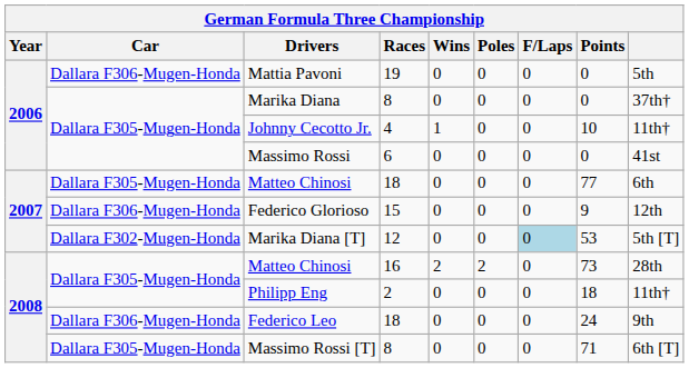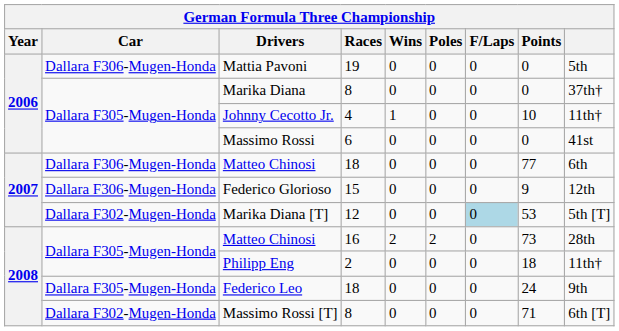 <table class="wikitable" style="font-size:85%">
 <tr>
 <th colspan="9" align="center"><a href='#'>German Formula Three Championship</a></th>
 </tr>
 <tr>
 <th>Year</th>
 <th>Car</th>
 <th>Drivers</th>
 <th>Races</th>
 <th>Wins</th>
 <th>Poles</th>
 <th>F/Laps</th>
 <th>Points</th>
 <th></th>
 </tr>
 <tr>
 <th rowspan=4><a href='#'>2006</a></th>
 <td><a href='#'>Dallara F306</a>-<a href='#'>Mugen-Honda</a></td>
 <td> Mattia Pavoni</td>
 <td>19</td>
 <td>0</td>
 <td>0</td>
 <td>0</td>
 <td>0</td>
 <td>5th</td>
 </tr>
 <tr>
 <td rowspan=3><a href='#'>Dallara F305</a>-<a href='#'>Mugen-Honda</a></td>
 <td> Marika Diana</td>
 <td>8</td>
 <td>0</td>
 <td>0</td>
 <td>0</td>
 <td>0</td>
 <td>37th†</td>
 </tr>
 <tr>
 <td> <a href='#'>Johnny Cecotto Jr.</a></td>
 <td>4</td>
 <td>1</td>
 <td>0</td>
 <td>0</td>
 <td>10</td>
 <td>11th†</td>
 </tr>
 <tr>
 <td> Massimo Rossi</td>
 <td>6</td>
 <td>0</td>
 <td>0</td>
 <td>0</td>
 <td>0</td>
 <td>41st</td>
 </tr>
 <tr>
 <th rowspan=3><a href='#'>2007</a></th>
-<td><a href='#'>Dallara F305</a>-<a href='#'>Mugen-Honda</a></td>
+<td><a href='#'>Dallara F306</a>-<a href='#'>Mugen-Honda</a></td>
 <td> <a href='#'>Matteo Chinosi</a></td>
 <td>18</td>
 <td>0</td>
 <td>0</td>
 <td>0</td>
 <td>77</td>
 <td>6th</td>
 </tr>
 <tr>
 <td><a href='#'>Dallara F306</a>-<a href='#'>Mugen-Honda</a></td>
 <td> Federico Glorioso</td>
 <td>15</td>
 <td>0</td>
 <td>0</td>
 <td>0</td>
 <td>9</td>
 <td>12th</td>
 </tr>
 <tr>
 <td><a href='#'>Dallara F302</a>-<a href='#'>Mugen-Honda</a></td>
 <td> Marika Diana [T]</td>
 <td>12</td>
 <td>0</td>
 <td>0</td>
 <td style="background: lightblue;">0</td>
 <td>53</td>
 <td>5th [T]</td>
 </tr>
 <tr>
 <th rowspan=4><a href='#'>2008</a></th>
 <td rowspan=2><a href='#'>Dallara F305</a>-<a href='#'>Mugen-Honda</a></td>
 <td> <a href='#'>Matteo Chinosi</a></td>
 <td>16</td>
 <td>2</td>
 <td>2</td>
 <td>0</td>
 <td>73</td>
 <td>28th</td>
 </tr>
 <tr>
 <td> <a href='#'>Philipp Eng</a></td>
 <td>2</td>
 <td>0</td>
 <td>0</td>
 <td>0</td>
 <td>18</td>
 <td>11th†</td>
 </tr>
 <tr>
-<td><a href='#'>Dallara F306</a>-<a href='#'>Mugen-Honda</a></td>
+<td><a href='#'>Dallara F305</a>-<a href='#'>Mugen-Honda</a></td>
 <td> <a href='#'>Federico Leo</a></td>
 <td>18</td>
 <td>0</td>
 <td>0</td>
 <td>0</td>
 <td>24</td>
 <td>9th</td>
 </tr>
 <tr>
-<td><a href='#'>Dallara F305</a>-<a href='#'>Mugen-Honda</a></td>
+<td><a href='#'>Dallara F302</a>-<a href='#'>Mugen-Honda</a></td>
 <td> Massimo Rossi [T]</td>
 <td>8</td>
 <td>0</td>
 <td>0</td>
 <td>0</td>
 <td>71</td>
 <td>6th [T]</td>
 </tr>
 </table>
